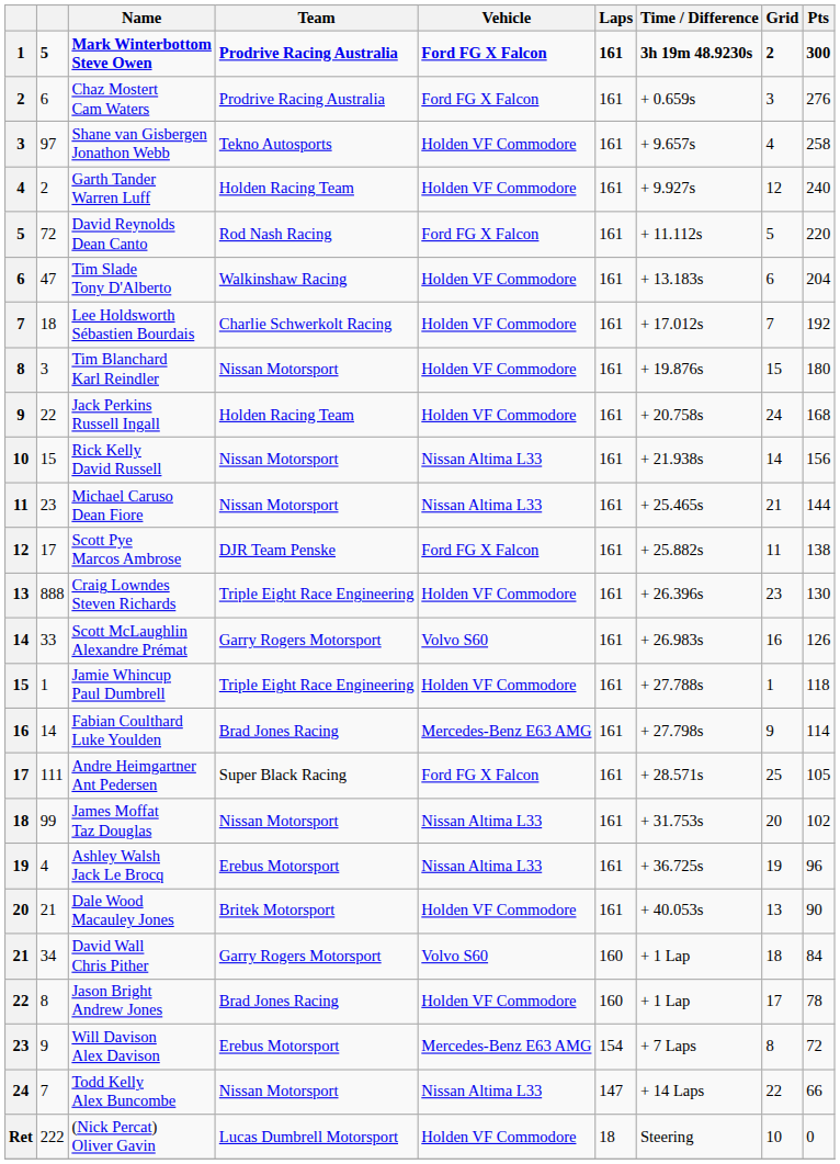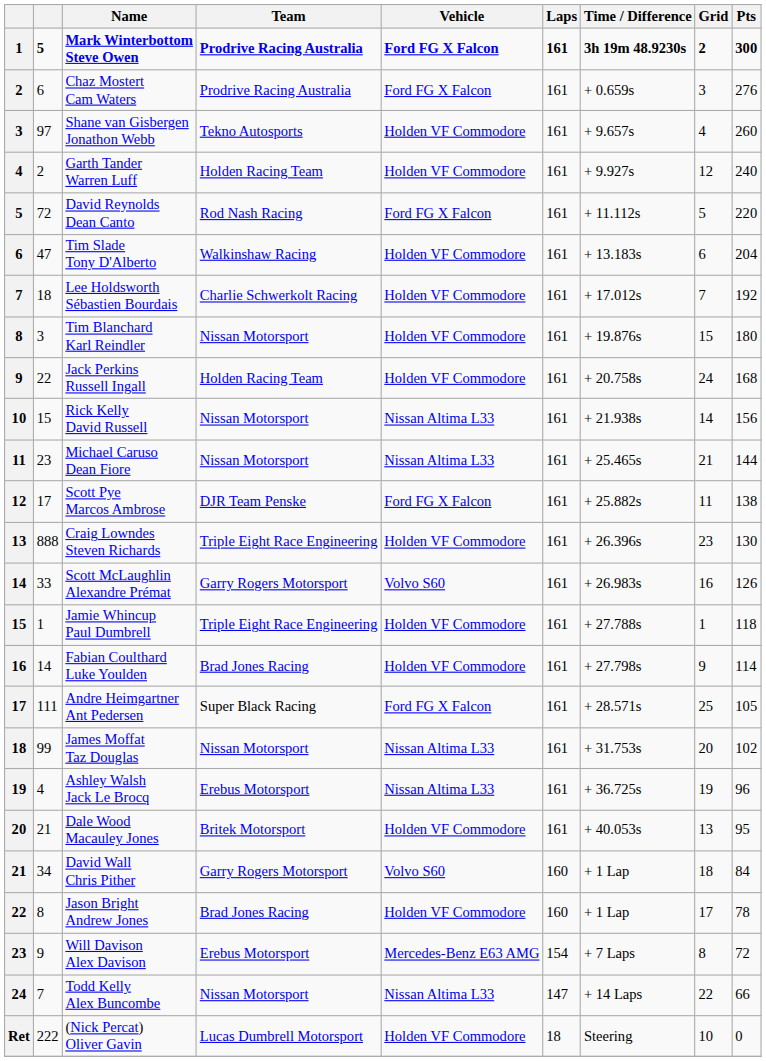 <table class="wikitable" style="font-size: 85%;">
 <tr>
 <th> </th>
 <th> </th>
 <th>Name</th>
 <th>Team</th>
 <th>Vehicle</th>
 <th>Laps</th>
 <th>Time / Difference</th>
 <th>Grid</th>
 <th>Pts</th>
 </tr>
 <tr>
 <th><strong>1</strong></th>
 <td><strong>5</strong></td>
 <td><strong> <a href='#'>Mark Winterbottom</a><br> <a href='#'>Steve Owen</a></strong></td>
 <td><strong><a href='#'>Prodrive Racing Australia</a></strong></td>
 <td><strong><a href='#'>Ford FG X Falcon</a></strong></td>
 <td><strong>161</strong></td>
 <td><strong>3h 19m 48.9230s</strong></td>
 <td><strong>2</strong></td>
 <td><strong>300</strong></td>
 </tr>
 <tr>
 <th>2</th>
 <td>6</td>
 <td> <a href='#'>Chaz Mostert</a><br> <a href='#'>Cam Waters</a></td>
 <td><a href='#'>Prodrive Racing Australia</a></td>
 <td><a href='#'>Ford FG X Falcon</a></td>
 <td>161</td>
 <td>+ 0.659s</td>
 <td>3</td>
 <td>276</td>
 </tr>
 <tr>
 <th>3</th>
 <td>97</td>
 <td> <a href='#'>Shane van Gisbergen</a><br> <a href='#'>Jonathon Webb</a></td>
 <td><a href='#'>Tekno Autosports</a></td>
 <td><a href='#'>Holden VF Commodore</a></td>
 <td>161</td>
 <td>+ 9.657s</td>
 <td>4</td>
-<td>258</td>
+<td>260</td>
 </tr>
 <tr>
 <th>4</th>
 <td>2</td>
 <td> <a href='#'>Garth Tander</a><br> <a href='#'>Warren Luff</a></td>
 <td><a href='#'>Holden Racing Team</a></td>
 <td><a href='#'>Holden VF Commodore</a></td>
 <td>161</td>
 <td>+ 9.927s</td>
 <td>12</td>
 <td>240</td>
 </tr>
 <tr>
 <th>5</th>
 <td>72</td>
 <td> <a href='#'>David Reynolds</a><br> <a href='#'>Dean Canto</a></td>
 <td><a href='#'>Rod Nash Racing</a></td>
 <td><a href='#'>Ford FG X Falcon</a></td>
 <td>161</td>
 <td>+ 11.112s</td>
 <td>5</td>
 <td>220</td>
 </tr>
 <tr>
 <th>6</th>
 <td>47</td>
 <td> <a href='#'>Tim Slade</a><br> <a href='#'>Tony D'Alberto</a></td>
 <td><a href='#'>Walkinshaw Racing</a></td>
 <td><a href='#'>Holden VF Commodore</a></td>
 <td>161</td>
 <td>+ 13.183s</td>
 <td>6</td>
 <td>204</td>
 </tr>
 <tr>
 <th>7</th>
 <td>18</td>
 <td> <a href='#'>Lee Holdsworth</a><br> <a href='#'>Sébastien Bourdais</a></td>
 <td><a href='#'>Charlie Schwerkolt Racing</a></td>
 <td><a href='#'>Holden VF Commodore</a></td>
 <td>161</td>
 <td>+ 17.012s</td>
 <td>7</td>
 <td>192</td>
 </tr>
 <tr>
 <th>8</th>
 <td>3</td>
 <td> <a href='#'>Tim Blanchard</a><br> <a href='#'>Karl Reindler</a></td>
 <td><a href='#'>Nissan Motorsport</a></td>
 <td><a href='#'>Holden VF Commodore</a></td>
 <td>161</td>
 <td>+ 19.876s</td>
 <td>15</td>
 <td>180</td>
 </tr>
 <tr>
 <th>9</th>
 <td>22</td>
 <td> <a href='#'>Jack Perkins</a><br> <a href='#'>Russell Ingall</a></td>
 <td><a href='#'>Holden Racing Team</a></td>
 <td><a href='#'>Holden VF Commodore</a></td>
 <td>161</td>
 <td>+ 20.758s</td>
 <td>24</td>
 <td>168</td>
 </tr>
 <tr>
 <th>10</th>
 <td>15</td>
 <td> <a href='#'>Rick Kelly</a><br> <a href='#'>David Russell</a></td>
 <td><a href='#'>Nissan Motorsport</a></td>
 <td><a href='#'>Nissan Altima L33</a></td>
 <td>161</td>
 <td>+ 21.938s</td>
 <td>14</td>
 <td>156</td>
 </tr>
 <tr>
 <th>11</th>
 <td>23</td>
 <td> <a href='#'>Michael Caruso</a><br> <a href='#'>Dean Fiore</a></td>
 <td><a href='#'>Nissan Motorsport</a></td>
 <td><a href='#'>Nissan Altima L33</a></td>
 <td>161</td>
 <td>+ 25.465s</td>
 <td>21</td>
 <td>144</td>
 </tr>
 <tr>
 <th>12</th>
 <td>17</td>
 <td> <a href='#'>Scott Pye</a><br> <a href='#'>Marcos Ambrose</a></td>
 <td><a href='#'>DJR Team Penske</a></td>
 <td><a href='#'>Ford FG X Falcon</a></td>
 <td>161</td>
 <td>+ 25.882s</td>
 <td>11</td>
 <td>138</td>
 </tr>
 <tr>
 <th>13</th>
 <td>888</td>
 <td> <a href='#'>Craig Lowndes</a><br> <a href='#'>Steven Richards</a></td>
 <td><a href='#'>Triple Eight Race Engineering</a></td>
 <td><a href='#'>Holden VF Commodore</a></td>
 <td>161</td>
 <td>+ 26.396s</td>
 <td>23</td>
 <td>130</td>
 </tr>
 <tr>
 <th>14</th>
 <td>33</td>
 <td> <a href='#'>Scott McLaughlin</a><br> <a href='#'>Alexandre Prémat</a></td>
 <td><a href='#'>Garry Rogers Motorsport</a></td>
 <td><a href='#'>Volvo S60</a></td>
 <td>161</td>
 <td>+ 26.983s</td>
 <td>16</td>
 <td>126</td>
 </tr>
 <tr>
 <th>15</th>
 <td>1</td>
 <td> <a href='#'>Jamie Whincup</a><br> <a href='#'>Paul Dumbrell</a></td>
 <td><a href='#'>Triple Eight Race Engineering</a></td>
 <td><a href='#'>Holden VF Commodore</a></td>
 <td>161</td>
 <td>+ 27.788s</td>
 <td>1</td>
 <td>118</td>
 </tr>
 <tr>
 <th>16</th>
 <td>14</td>
 <td> <a href='#'>Fabian Coulthard</a><br> <a href='#'>Luke Youlden</a></td>
 <td><a href='#'>Brad Jones Racing</a></td>
-<td><a href='#'>Mercedes-Benz E63 AMG</a></td>
+<td><a href='#'>Holden VF Commodore</a></td>
 <td>161</td>
 <td>+ 27.798s</td>
 <td>9</td>
 <td>114</td>
 </tr>
 <tr>
 <th>17</th>
 <td>111</td>
 <td> <a href='#'>Andre Heimgartner</a><br> <a href='#'>Ant Pedersen</a></td>
 <td>Super Black Racing</td>
 <td><a href='#'>Ford FG X Falcon</a></td>
 <td>161</td>
 <td>+ 28.571s</td>
 <td>25</td>
 <td>105</td>
 </tr>
 <tr>
 <th>18</th>
 <td>99</td>
 <td> <a href='#'>James Moffat</a><br> <a href='#'>Taz Douglas</a></td>
 <td><a href='#'>Nissan Motorsport</a></td>
 <td><a href='#'>Nissan Altima L33</a></td>
 <td>161</td>
 <td>+ 31.753s</td>
 <td>20</td>
 <td>102</td>
 </tr>
 <tr>
 <th>19</th>
 <td>4</td>
 <td> <a href='#'>Ashley Walsh</a><br> <a href='#'>Jack Le Brocq</a></td>
 <td><a href='#'>Erebus Motorsport</a></td>
 <td><a href='#'>Nissan Altima L33</a></td>
 <td>161</td>
 <td>+ 36.725s</td>
 <td>19</td>
 <td>96</td>
 </tr>
 <tr>
 <th>20</th>
 <td>21</td>
 <td> <a href='#'>Dale Wood</a><br> <a href='#'>Macauley Jones</a></td>
 <td><a href='#'>Britek Motorsport</a></td>
 <td><a href='#'>Holden VF Commodore</a></td>
 <td>161</td>
 <td>+ 40.053s</td>
 <td>13</td>
-<td>90</td>
+<td>95</td>
 </tr>
 <tr>
 <th>21</th>
 <td>34</td>
 <td> <a href='#'>David Wall</a><br> <a href='#'>Chris Pither</a></td>
 <td><a href='#'>Garry Rogers Motorsport</a></td>
 <td><a href='#'>Volvo S60</a></td>
 <td>160</td>
 <td>+ 1 Lap</td>
 <td>18</td>
 <td>84</td>
 </tr>
 <tr>
 <th>22</th>
 <td>8</td>
 <td> <a href='#'>Jason Bright</a><br> <a href='#'>Andrew Jones</a></td>
 <td><a href='#'>Brad Jones Racing</a></td>
 <td><a href='#'>Holden VF Commodore</a></td>
 <td>160</td>
 <td>+ 1 Lap</td>
 <td>17</td>
 <td>78</td>
 </tr>
 <tr>
 <th>23</th>
 <td>9</td>
 <td> <a href='#'>Will Davison</a><br> <a href='#'>Alex Davison</a></td>
 <td><a href='#'>Erebus Motorsport</a></td>
 <td><a href='#'>Mercedes-Benz E63 AMG</a></td>
 <td>154</td>
 <td>+ 7 Laps</td>
 <td>8</td>
 <td>72</td>
 </tr>
 <tr>
 <th>24</th>
 <td>7</td>
 <td> <a href='#'>Todd Kelly</a><br> <a href='#'>Alex Buncombe</a></td>
 <td><a href='#'>Nissan Motorsport</a></td>
 <td><a href='#'>Nissan Altima L33</a></td>
 <td>147</td>
 <td>+ 14 Laps</td>
 <td>22</td>
 <td>66</td>
 </tr>
 <tr>
 <th>Ret</th>
 <td>222</td>
 <td> (<a href='#'>Nick Percat</a>) <br> <a href='#'>Oliver Gavin</a></td>
 <td><a href='#'>Lucas Dumbrell Motorsport</a></td>
 <td><a href='#'>Holden VF Commodore</a></td>
 <td>18</td>
 <td>Steering</td>
 <td>10</td>
 <td>0</td>
 </tr>
 <tr>
 </tr>
 </table>
